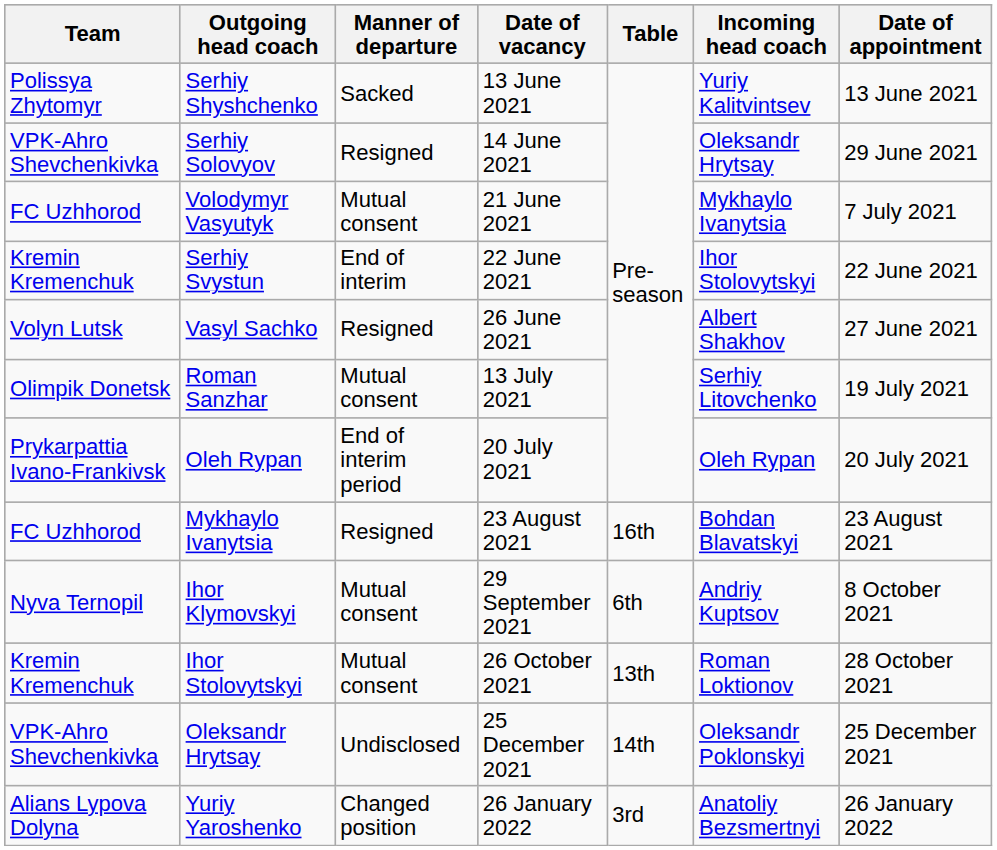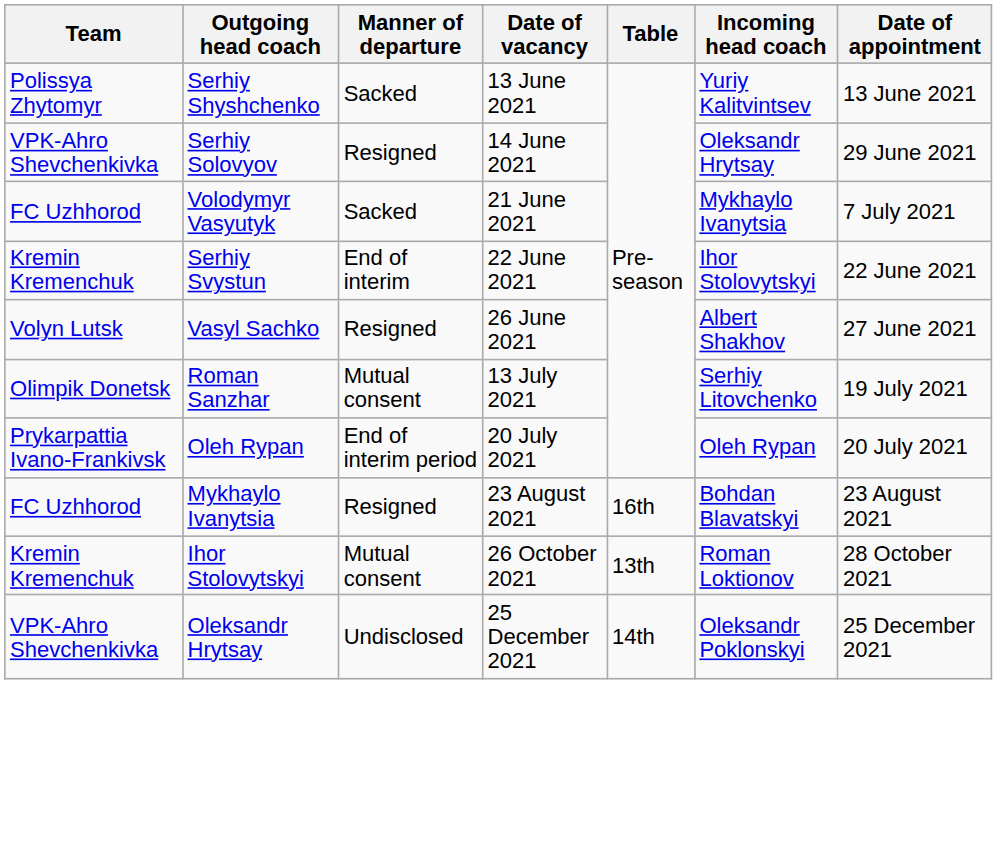 <table class="wikitable sortable" style="font-size:85%">
 <tr>
 <th>Team</th>
 <th>Outgoing head coach</th>
 <th>Manner of departure</th>
 <th>Date of vacancy</th>
 <th>Table</th>
 <th>Incoming head coach</th>
 <th>Date of appointment</th>
 </tr>
 <tr>
 <td><a href='#'>Polissya Zhytomyr</a></td>
 <td> <a href='#'>Serhiy Shyshchenko</a></td>
 <td>Sacked</td>
 <td>13 June 2021</td>
 <td rowspan=7>Pre-season</td>
 <td> <a href='#'>Yuriy Kalitvintsev</a></td>
 <td>13 June 2021</td>
 </tr>
 <tr>
 <td><a href='#'>VPK-Ahro Shevchenkivka</a></td>
 <td> <a href='#'>Serhiy Solovyov</a></td>
 <td>Resigned</td>
 <td>14 June 2021</td>
 <td> <a href='#'>Oleksandr Hrytsay</a></td>
 <td>29 June 2021</td>
 </tr>
 <tr>
 <td><a href='#'>FC Uzhhorod</a></td>
 <td> <a href='#'>Volodymyr Vasyutyk</a></td>
-<td>Mutual consent</td>
+<td>Sacked</td>
 <td>21 June 2021</td>
 <td> <a href='#'>Mykhaylo Ivanytsia</a></td>
 <td>7 July 2021</td>
 </tr>
 <tr>
 <td><a href='#'>Kremin Kremenchuk</a></td>
 <td> <a href='#'>Serhiy Svystun</a> </td>
 <td>End of interim</td>
 <td>22 June 2021</td>
 <td> <a href='#'>Ihor Stolovytskyi</a></td>
 <td>22 June 2021</td>
 </tr>
 <tr>
 <td><a href='#'>Volyn Lutsk</a></td>
 <td> <a href='#'>Vasyl Sachko</a></td>
 <td>Resigned</td>
 <td>26 June 2021</td>
 <td> <a href='#'>Albert Shakhov</a></td>
 <td>27 June 2021</td>
 </tr>
 <tr>
 <td><a href='#'>Olimpik Donetsk</a></td>
 <td> <a href='#'>Roman Sanzhar</a></td>
 <td>Mutual consent</td>
 <td>13 July 2021</td>
 <td> <a href='#'>Serhiy Litovchenko</a></td>
 <td>19 July 2021</td>
 </tr>
 <tr>
 <td><a href='#'>Prykarpattia Ivano-Frankivsk</a></td>
 <td> <a href='#'>Oleh Rypan</a> </td>
 <td>End of interim period</td>
 <td>20 July 2021</td>
 <td> <a href='#'>Oleh Rypan</a></td>
 <td>20 July 2021</td>
 </tr>
 <tr>
 <td><a href='#'>FC Uzhhorod</a></td>
 <td> <a href='#'>Mykhaylo Ivanytsia</a></td>
 <td>Resigned</td>
 <td>23 August 2021</td>
 <td>16th</td>
 <td> <a href='#'>Bohdan Blavatskyi</a> </td>
 <td>23 August 2021</td>
 </tr>
 <tr>
-<td><a href='#'>Nyva Ternopil</a></td>
-<td> <a href='#'>Ihor Klymovskyi</a></td>
-<td>Mutual consent</td>
-<td>29 September 2021</td>
-<td>6th</td>
-<td> <a href='#'>Andriy Kuptsov</a></td>
-<td>8 October 2021</td>
-</tr>
-<tr>
 <td><a href='#'>Kremin Kremenchuk</a></td>
 <td> <a href='#'>Ihor Stolovytskyi</a></td>
 <td>Mutual consent</td>
 <td>26 October 2021</td>
 <td>13th</td>
 <td> <a href='#'>Roman Loktionov</a> </td>
 <td>28 October 2021</td>
 </tr>
 <tr>
 <td><a href='#'>VPK-Ahro Shevchenkivka</a></td>
 <td> <a href='#'>Oleksandr Hrytsay</a></td>
 <td>Undisclosed</td>
 <td>25 December 2021</td>
 <td>14th</td>
 <td> <a href='#'>Oleksandr Poklonskyi</a></td>
 <td>25 December 2021</td>
 </tr>
-<tr>
-<td><a href='#'>Alians Lypova Dolyna</a></td>
-<td> <a href='#'>Yuriy Yaroshenko</a></td>
-<td>Changed position</td>
-<td>26 January 2022</td>
-<td>3rd</td>
-<td> <a href='#'>Anatoliy Bezsmertnyi</a></td>
-<td>26 January 2022</td>
-</tr>
 </table>
